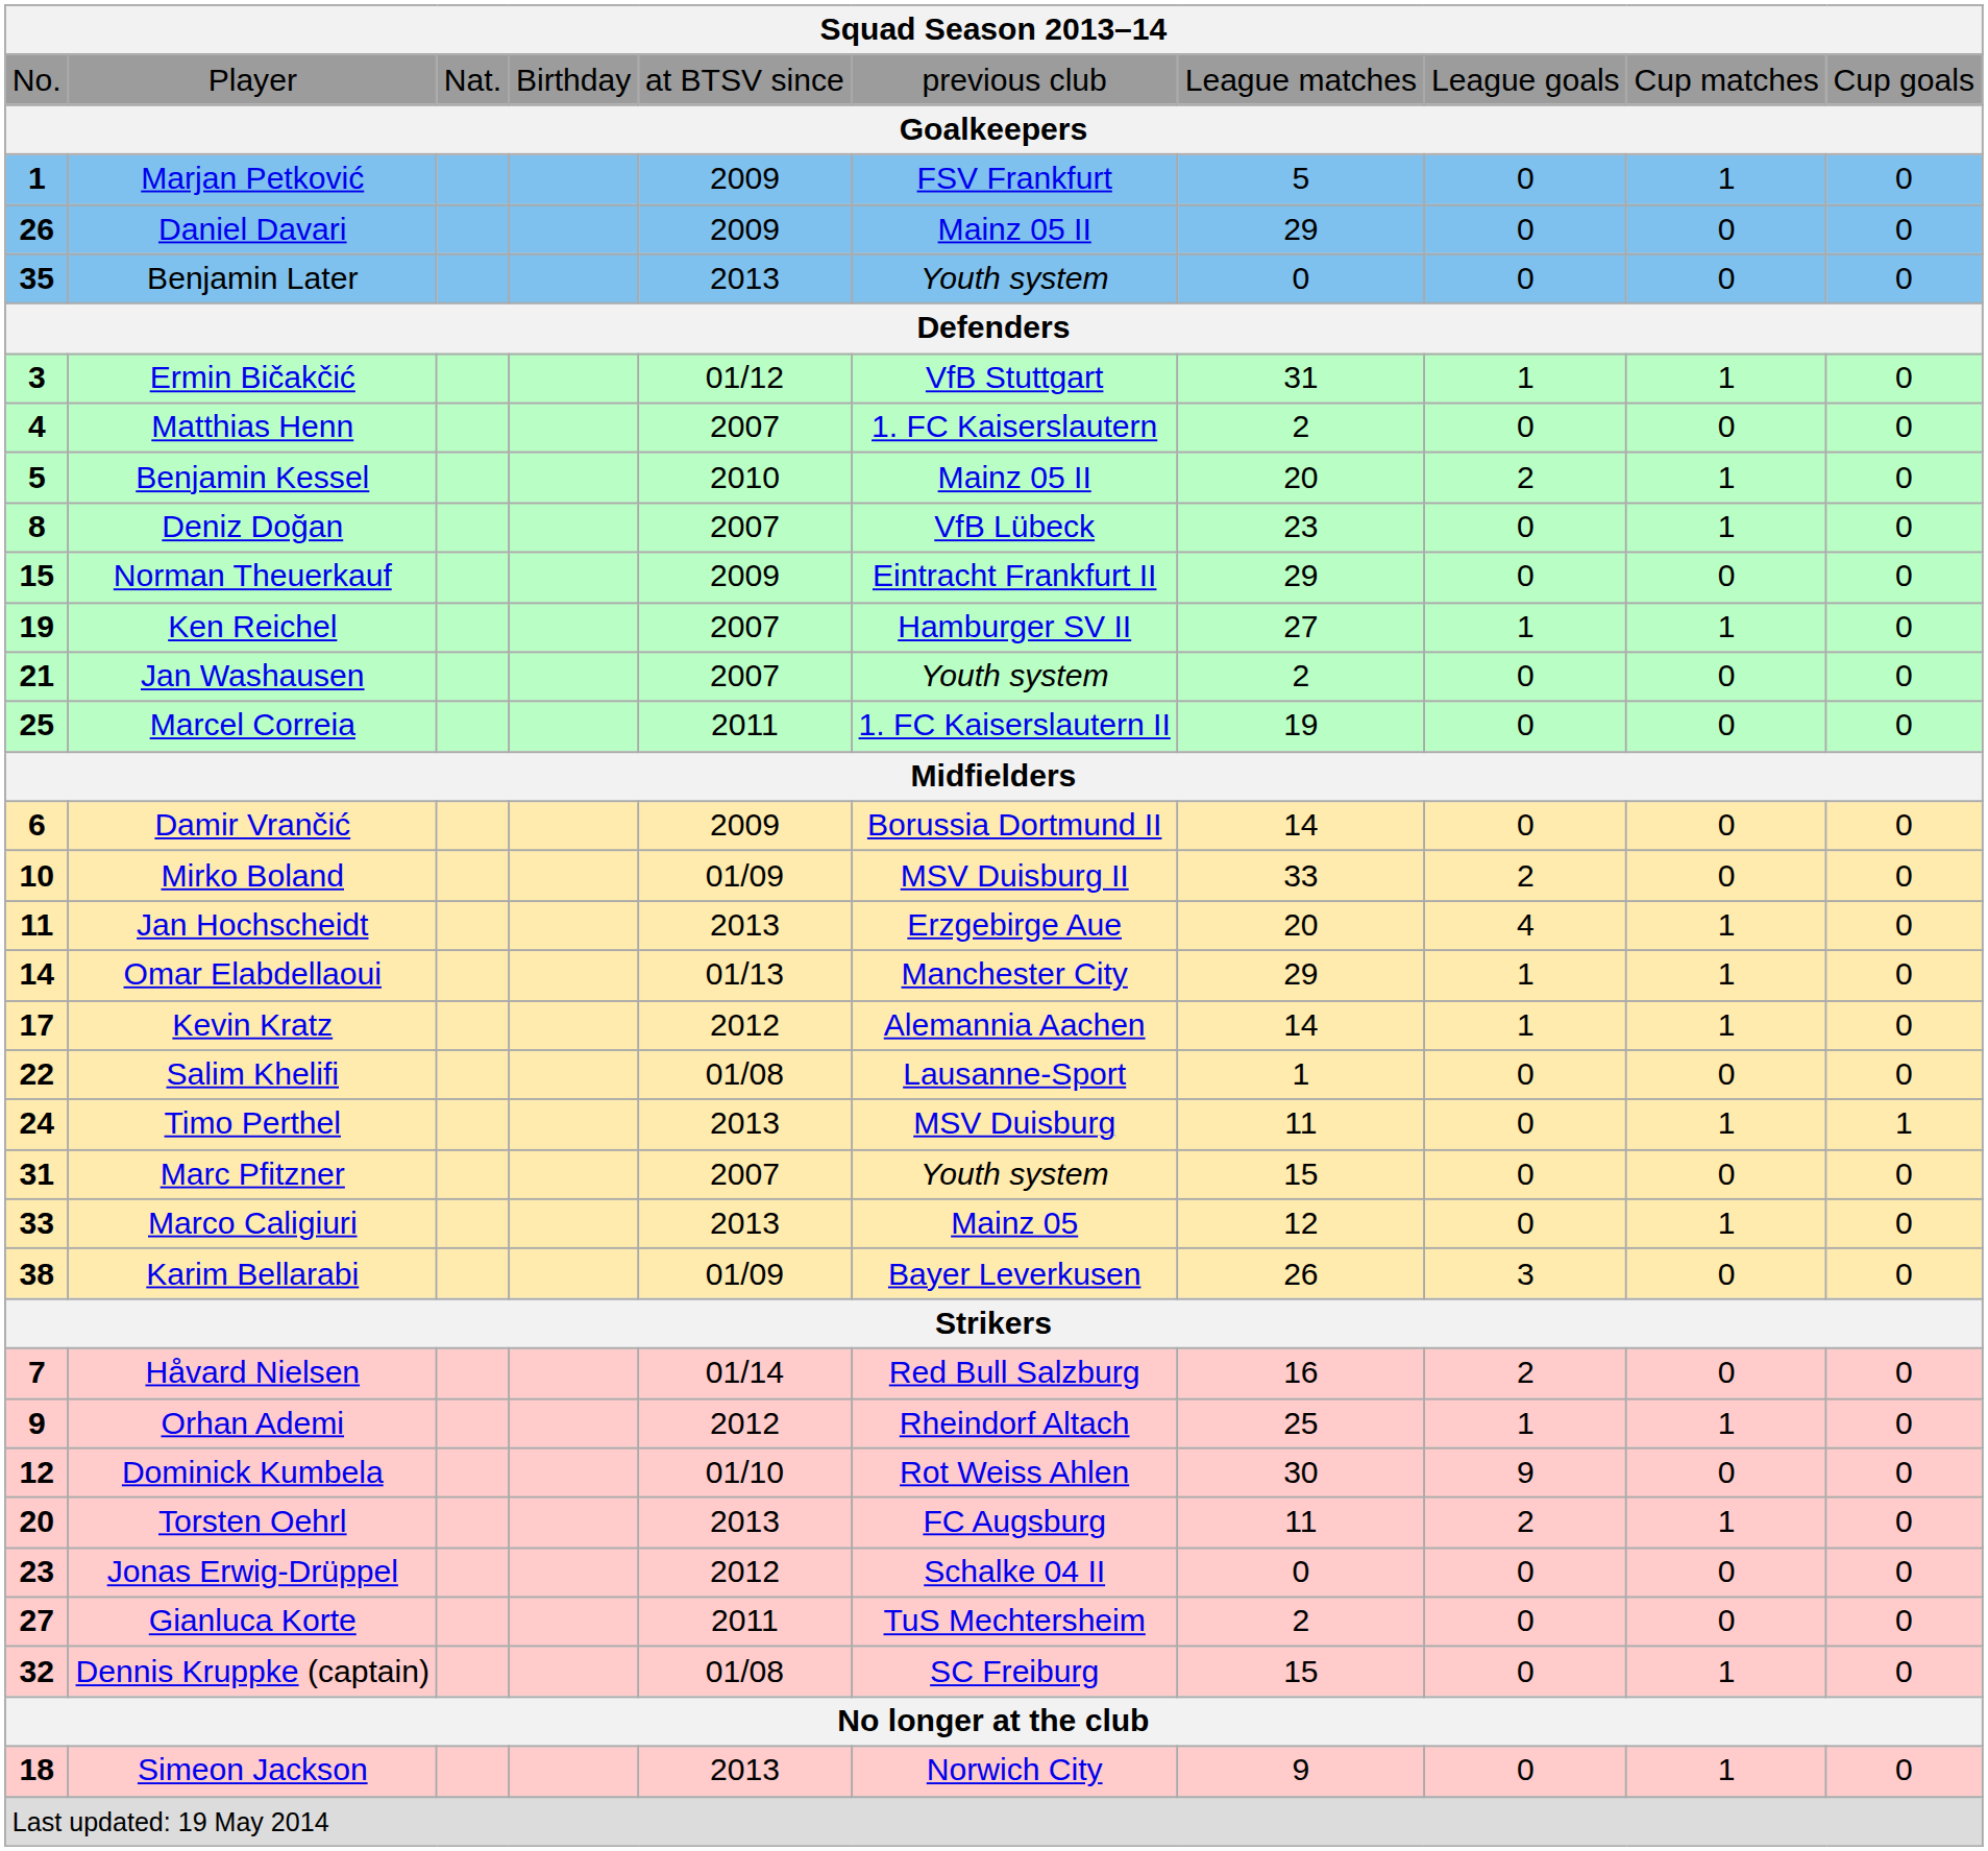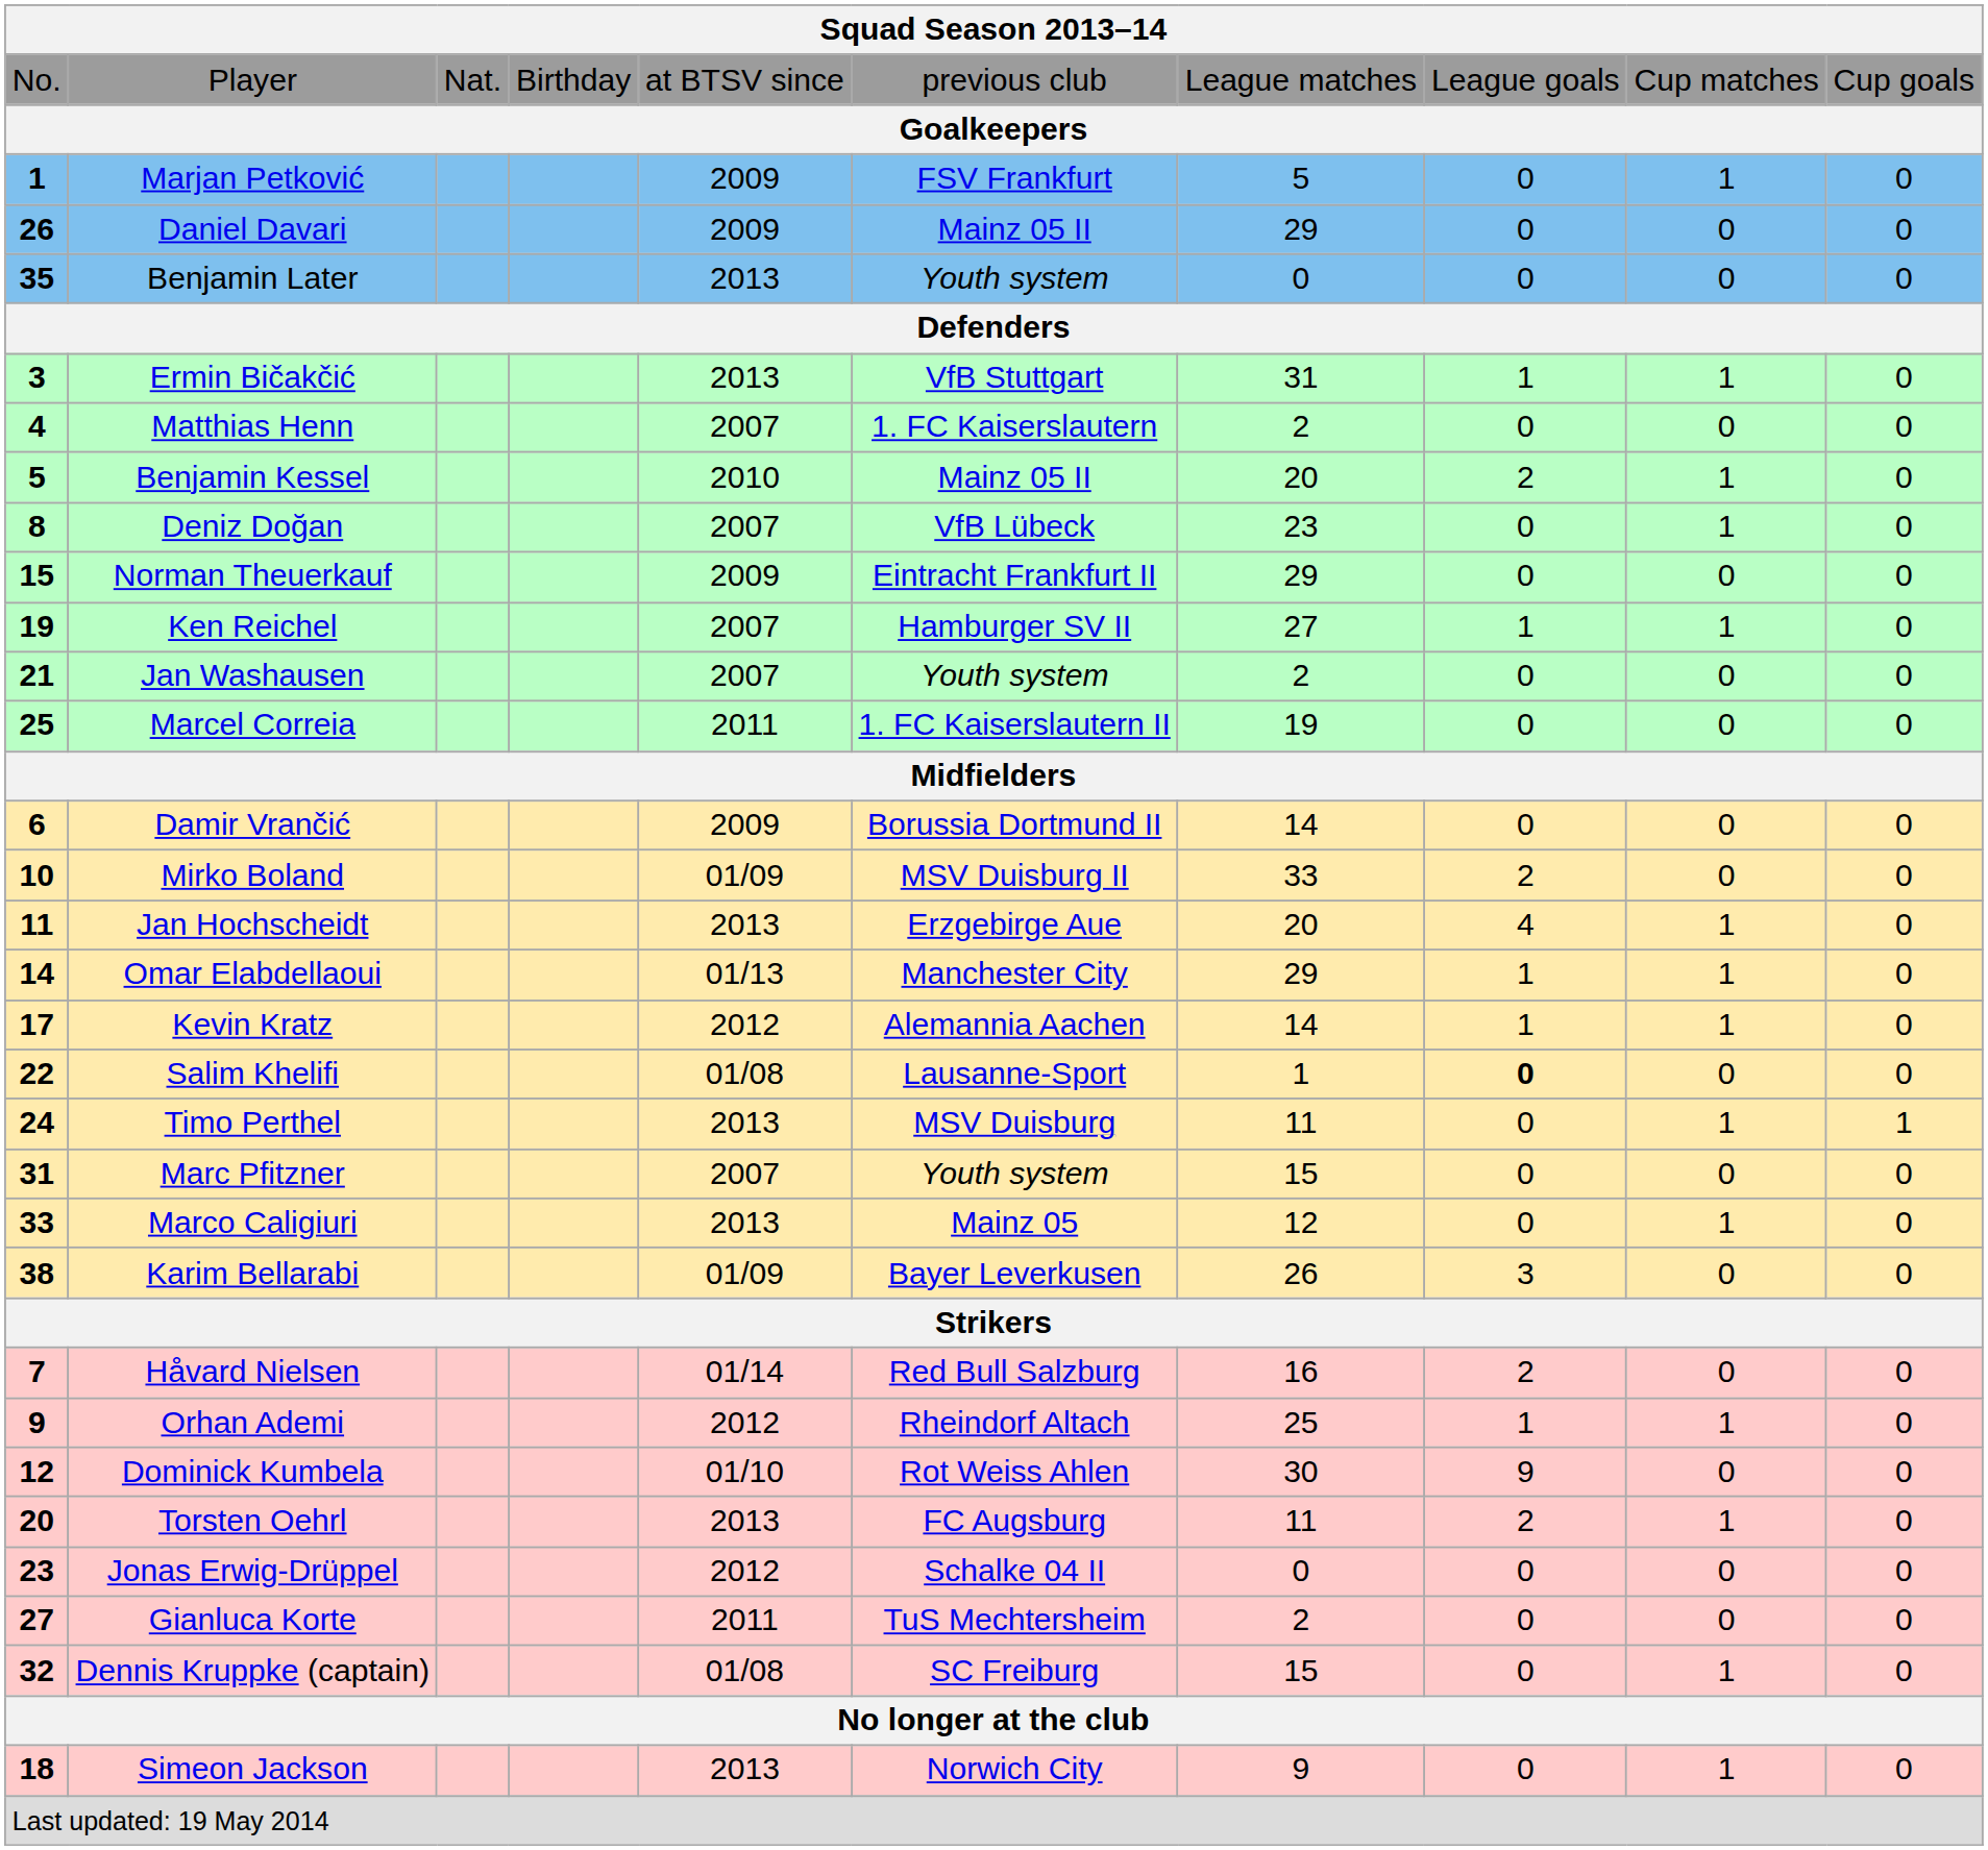 <table class="wikitable">
 <tr style="text-align:center; background:#dcdcdc;">
 <th colspan=10>Squad Season 2013–14</th>
 </tr>
 <tr style="text-align:center; background:#9c9c9c;">
 <td>No.</td>
 <td>Player</td>
 <td>Nat.</td>
 <td>Birthday</td>
 <td>at BTSV since</td>
 <td>previous club</td>
 <td>League matches</td>
 <td>League goals</td>
 <td>Cup matches</td>
 <td>Cup goals</td>
 </tr>
 <tr style="text-align:center; background:#dcdcdc;">
 <th colspan=10>Goalkeepers</th>
 </tr>
 <tr style="text-align:center; background:#7ec0ee;">
 <td><strong>1</strong></td>
 <td><a href='#'>Marjan Petković</a></td>
 <td></td>
 <td></td>
 <td>2009</td>
 <td><a href='#'>FSV Frankfurt</a></td>
 <td>5</td>
 <td>0</td>
 <td>1</td>
 <td>0</td>
 </tr>
 <tr style="text-align:center; background:#7ec0ee;">
 <td><strong>26</strong></td>
 <td><a href='#'>Daniel Davari</a></td>
 <td></td>
 <td></td>
 <td>2009</td>
 <td><a href='#'>Mainz 05 II</a></td>
 <td>29</td>
 <td>0</td>
 <td>0</td>
 <td>0</td>
 </tr>
 <tr style="text-align:center; background:#7ec0ee;">
 <td><strong>35</strong></td>
 <td>Benjamin Later</td>
 <td></td>
 <td></td>
 <td>2013</td>
 <td><em>Youth system</em></td>
 <td>0</td>
 <td>0</td>
 <td>0</td>
 <td>0</td>
 </tr>
 <tr style="text-align:center; background:#dcdcdc;">
 <th colspan=10>Defenders</th>
 </tr>
 <tr style="text-align:center; background:#b9ffc5;">
 <td><strong>3</strong></td>
 <td><a href='#'>Ermin Bičakčić</a></td>
 <td></td>
 <td></td>
-<td>01/12</td>
+<td>2013</td>
 <td><a href='#'>VfB Stuttgart</a></td>
 <td>31</td>
 <td>1</td>
 <td>1</td>
 <td>0</td>
 </tr>
 <tr style="text-align:center; background:#b9ffc5;">
 <td><strong>4</strong></td>
 <td><a href='#'>Matthias Henn</a></td>
 <td></td>
 <td></td>
 <td>2007</td>
 <td><a href='#'>1. FC Kaiserslautern</a></td>
 <td>2</td>
 <td>0</td>
 <td>0</td>
 <td>0</td>
 </tr>
 <tr style="text-align:center; background:#b9ffc5;">
 <td><strong>5</strong></td>
 <td><a href='#'>Benjamin Kessel</a></td>
 <td></td>
 <td></td>
 <td>2010</td>
 <td><a href='#'>Mainz 05 II</a></td>
 <td>20</td>
 <td>2</td>
 <td>1</td>
 <td>0</td>
 </tr>
 <tr style="text-align:center; background:#b9ffc5;">
 <td><strong>8</strong></td>
 <td><a href='#'>Deniz Doğan</a></td>
 <td></td>
 <td></td>
 <td>2007</td>
 <td><a href='#'>VfB Lübeck</a></td>
 <td>23</td>
 <td>0</td>
 <td>1</td>
 <td>0</td>
 </tr>
 <tr style="text-align:center; background:#b9ffc5;">
 <td><strong>15</strong></td>
 <td><a href='#'>Norman Theuerkauf</a></td>
 <td></td>
 <td></td>
 <td>2009</td>
 <td><a href='#'>Eintracht Frankfurt II</a></td>
 <td>29</td>
 <td>0</td>
 <td>0</td>
 <td>0</td>
 </tr>
 <tr style="text-align:center; background:#b9ffc5;">
 <td><strong>19</strong></td>
 <td><a href='#'>Ken Reichel</a></td>
 <td></td>
 <td></td>
 <td>2007</td>
 <td><a href='#'>Hamburger SV II</a></td>
 <td>27</td>
 <td>1</td>
 <td>1</td>
 <td>0</td>
 </tr>
 <tr style="text-align:center; background:#b9ffc5;">
 <td><strong>21</strong></td>
 <td><a href='#'>Jan Washausen</a></td>
 <td></td>
 <td></td>
 <td>2007</td>
 <td><em>Youth system</em></td>
 <td>2</td>
 <td>0</td>
 <td>0</td>
 <td>0</td>
 </tr>
 <tr style="text-align:center; background:#b9ffc5;">
 <td><strong>25</strong></td>
 <td><a href='#'>Marcel Correia</a></td>
 <td></td>
 <td></td>
 <td>2011</td>
 <td><a href='#'>1. FC Kaiserslautern II</a></td>
 <td>19</td>
 <td>0</td>
 <td>0</td>
 <td>0</td>
 </tr>
 <tr style="text-align:center; background:#dcdcdc;">
 <th colspan=10>Midfielders</th>
 </tr>
 <tr style="text-align:center; background:#ffebad;">
 <td><strong>6</strong></td>
 <td><a href='#'>Damir Vrančić</a></td>
 <td></td>
 <td></td>
 <td>2009</td>
 <td><a href='#'>Borussia Dortmund II</a></td>
 <td>14</td>
 <td>0</td>
 <td>0</td>
 <td>0</td>
 </tr>
 <tr style="text-align:center; background:#ffebad;">
 <td><strong>10</strong></td>
 <td><a href='#'>Mirko Boland</a></td>
 <td></td>
 <td></td>
 <td>01/09</td>
 <td><a href='#'>MSV Duisburg II</a></td>
 <td>33</td>
 <td>2</td>
 <td>0</td>
 <td>0</td>
 </tr>
 <tr style="text-align:center; background:#ffebad;">
 <td><strong>11</strong></td>
 <td><a href='#'>Jan Hochscheidt</a></td>
 <td></td>
 <td></td>
 <td>2013</td>
 <td><a href='#'>Erzgebirge Aue</a></td>
 <td>20</td>
 <td>4</td>
 <td>1</td>
 <td>0</td>
 </tr>
 <tr style="text-align:center; background:#ffebad;">
 <td><strong>14</strong></td>
 <td><a href='#'>Omar Elabdellaoui</a></td>
 <td></td>
 <td></td>
 <td>01/13</td>
 <td><a href='#'>Manchester City</a></td>
 <td>29</td>
 <td>1</td>
 <td>1</td>
 <td>0</td>
 </tr>
 <tr style="text-align:center; background:#ffebad;">
 <td><strong>17</strong></td>
 <td><a href='#'>Kevin Kratz</a></td>
 <td></td>
 <td></td>
 <td>2012</td>
 <td><a href='#'>Alemannia Aachen</a></td>
 <td>14</td>
 <td>1</td>
 <td>1</td>
 <td>0</td>
 </tr>
 <tr style="text-align:center; background:#ffebad;">
 <td><strong>22</strong></td>
 <td><a href='#'>Salim Khelifi</a></td>
 <td></td>
 <td></td>
 <td>01/08</td>
 <td><a href='#'>Lausanne-Sport</a></td>
 <td>1</td>
-<td>0</td>
+<td><strong>0</strong></td>
 <td>0</td>
 <td>0</td>
 </tr>
 <tr style="text-align:center; background:#ffebad;">
 <td><strong>24</strong></td>
 <td><a href='#'>Timo Perthel</a></td>
 <td></td>
 <td></td>
 <td>2013</td>
 <td><a href='#'>MSV Duisburg</a></td>
 <td>11</td>
 <td>0</td>
 <td>1</td>
 <td>1</td>
 </tr>
 <tr style="text-align:center; background:#ffebad;">
 <td><strong>31</strong></td>
 <td><a href='#'>Marc Pfitzner</a></td>
 <td></td>
 <td></td>
 <td>2007</td>
 <td><em>Youth system</em></td>
 <td>15</td>
 <td>0</td>
 <td>0</td>
 <td>0</td>
 </tr>
 <tr style="text-align:center; background:#ffebad;">
 <td><strong>33</strong></td>
 <td><a href='#'>Marco Caligiuri</a></td>
 <td></td>
 <td></td>
 <td>2013</td>
 <td><a href='#'>Mainz 05</a></td>
 <td>12</td>
 <td>0</td>
 <td>1</td>
 <td>0</td>
 </tr>
 <tr style="text-align:center; background:#ffebad;">
 <td><strong>38</strong></td>
 <td><a href='#'>Karim Bellarabi</a></td>
 <td></td>
 <td></td>
 <td>01/09</td>
 <td><a href='#'>Bayer Leverkusen</a></td>
 <td>26</td>
 <td>3</td>
 <td>0</td>
 <td>0</td>
 </tr>
 <tr style="text-align:center; background:#dcdcdc;">
 <th colspan=10>Strikers</th>
 </tr>
 <tr style="text-align:center; background:#ffcbcb;">
 <td><strong>7</strong></td>
 <td><a href='#'>Håvard Nielsen</a></td>
 <td></td>
 <td></td>
 <td>01/14</td>
 <td><a href='#'>Red Bull Salzburg</a></td>
 <td>16</td>
 <td>2</td>
 <td>0</td>
 <td>0</td>
 </tr>
 <tr style="text-align:center; background:#ffcbcb;">
 <td><strong>9</strong></td>
 <td><a href='#'>Orhan Ademi</a></td>
 <td></td>
 <td></td>
 <td>2012</td>
 <td><a href='#'>Rheindorf Altach</a></td>
 <td>25</td>
 <td>1</td>
 <td>1</td>
 <td>0</td>
 </tr>
 <tr style="text-align:center; background:#ffcbcb;">
 <td><strong>12</strong></td>
 <td><a href='#'>Dominick Kumbela</a></td>
 <td></td>
 <td></td>
 <td>01/10</td>
 <td><a href='#'>Rot Weiss Ahlen</a></td>
 <td>30</td>
 <td>9</td>
 <td>0</td>
 <td>0</td>
 </tr>
 <tr style="text-align:center; background:#ffcbcb;">
 <td><strong>20</strong></td>
 <td><a href='#'>Torsten Oehrl</a></td>
 <td></td>
 <td></td>
 <td>2013</td>
 <td><a href='#'>FC Augsburg</a></td>
 <td>11</td>
 <td>2</td>
 <td>1</td>
 <td>0</td>
 </tr>
 <tr style="text-align:center; background:#ffcbcb;">
 <td><strong>23</strong></td>
 <td><a href='#'>Jonas Erwig-Drüppel</a></td>
 <td></td>
 <td></td>
 <td>2012</td>
 <td><a href='#'>Schalke 04 II</a></td>
 <td>0</td>
 <td>0</td>
 <td>0</td>
 <td>0</td>
 </tr>
 <tr style="text-align:center; background:#ffcbcb;">
 <td><strong>27</strong></td>
 <td><a href='#'>Gianluca Korte</a></td>
 <td></td>
 <td></td>
 <td>2011</td>
 <td><a href='#'>TuS Mechtersheim</a></td>
 <td>2</td>
 <td>0</td>
 <td>0</td>
 <td>0</td>
 </tr>
 <tr style="text-align:center; background:#ffcbcb;">
 <td><strong>32</strong></td>
 <td><a href='#'>Dennis Kruppke</a> (captain)</td>
 <td></td>
 <td></td>
 <td>01/08</td>
 <td><a href='#'>SC Freiburg</a></td>
 <td>15</td>
 <td>0</td>
 <td>1</td>
 <td>0</td>
 </tr>
 <tr style="text-align:left; background:#dcdcdc;">
 <th colspan=10>No longer at the club</th>
 </tr>
 <tr style="text-align:center; background:#ffcbcb;">
 <td><strong>18</strong></td>
 <td><a href='#'>Simeon Jackson</a></td>
 <td></td>
 <td></td>
 <td>2013</td>
 <td><a href='#'>Norwich City</a></td>
 <td>9</td>
 <td>0</td>
 <td>1</td>
 <td>0</td>
 </tr>
 <tr style="text-align:left; background:#dcdcdc;">
 <td colspan=10><small>Last updated: 19 May 2014</small></td>
 </tr>
 </table>
